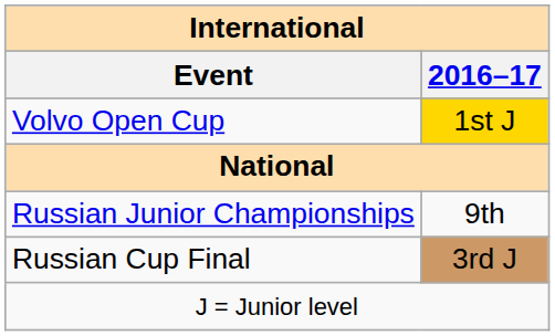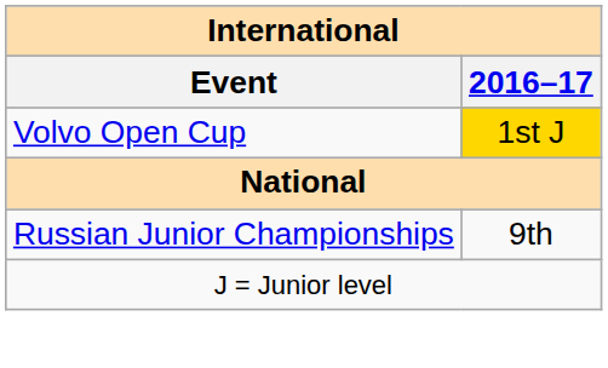 <table class="wikitable" style="text-align:center">
 <tr>
 <th style="background-color: #ffdead; " colspan=2 align=center>International</th>
 </tr>
 <tr>
 <th>Event</th>
 <th><a href='#'>2016–17</a></th>
 </tr>
 <tr>
 <td align=left><a href='#'>Volvo Open Cup</a></td>
 <td bgcolor=gold>1st J</td>
 </tr>
 <tr>
 <th style="background-color: #ffdead; " colspan=2 align=center>National</th>
 </tr>
 <tr>
 <td align=left><a href='#'>Russian Junior Championships</a></td>
 <td>9th</td>
 </tr>
 <tr>
-<td align=left>Russian Cup Final</td>
-<td bgcolor=cc9966>3rd J</td>
-</tr>
-<tr>
 <td colspan=2 align=center><small> J = Junior level </small></td>
 </tr>
 </table>
